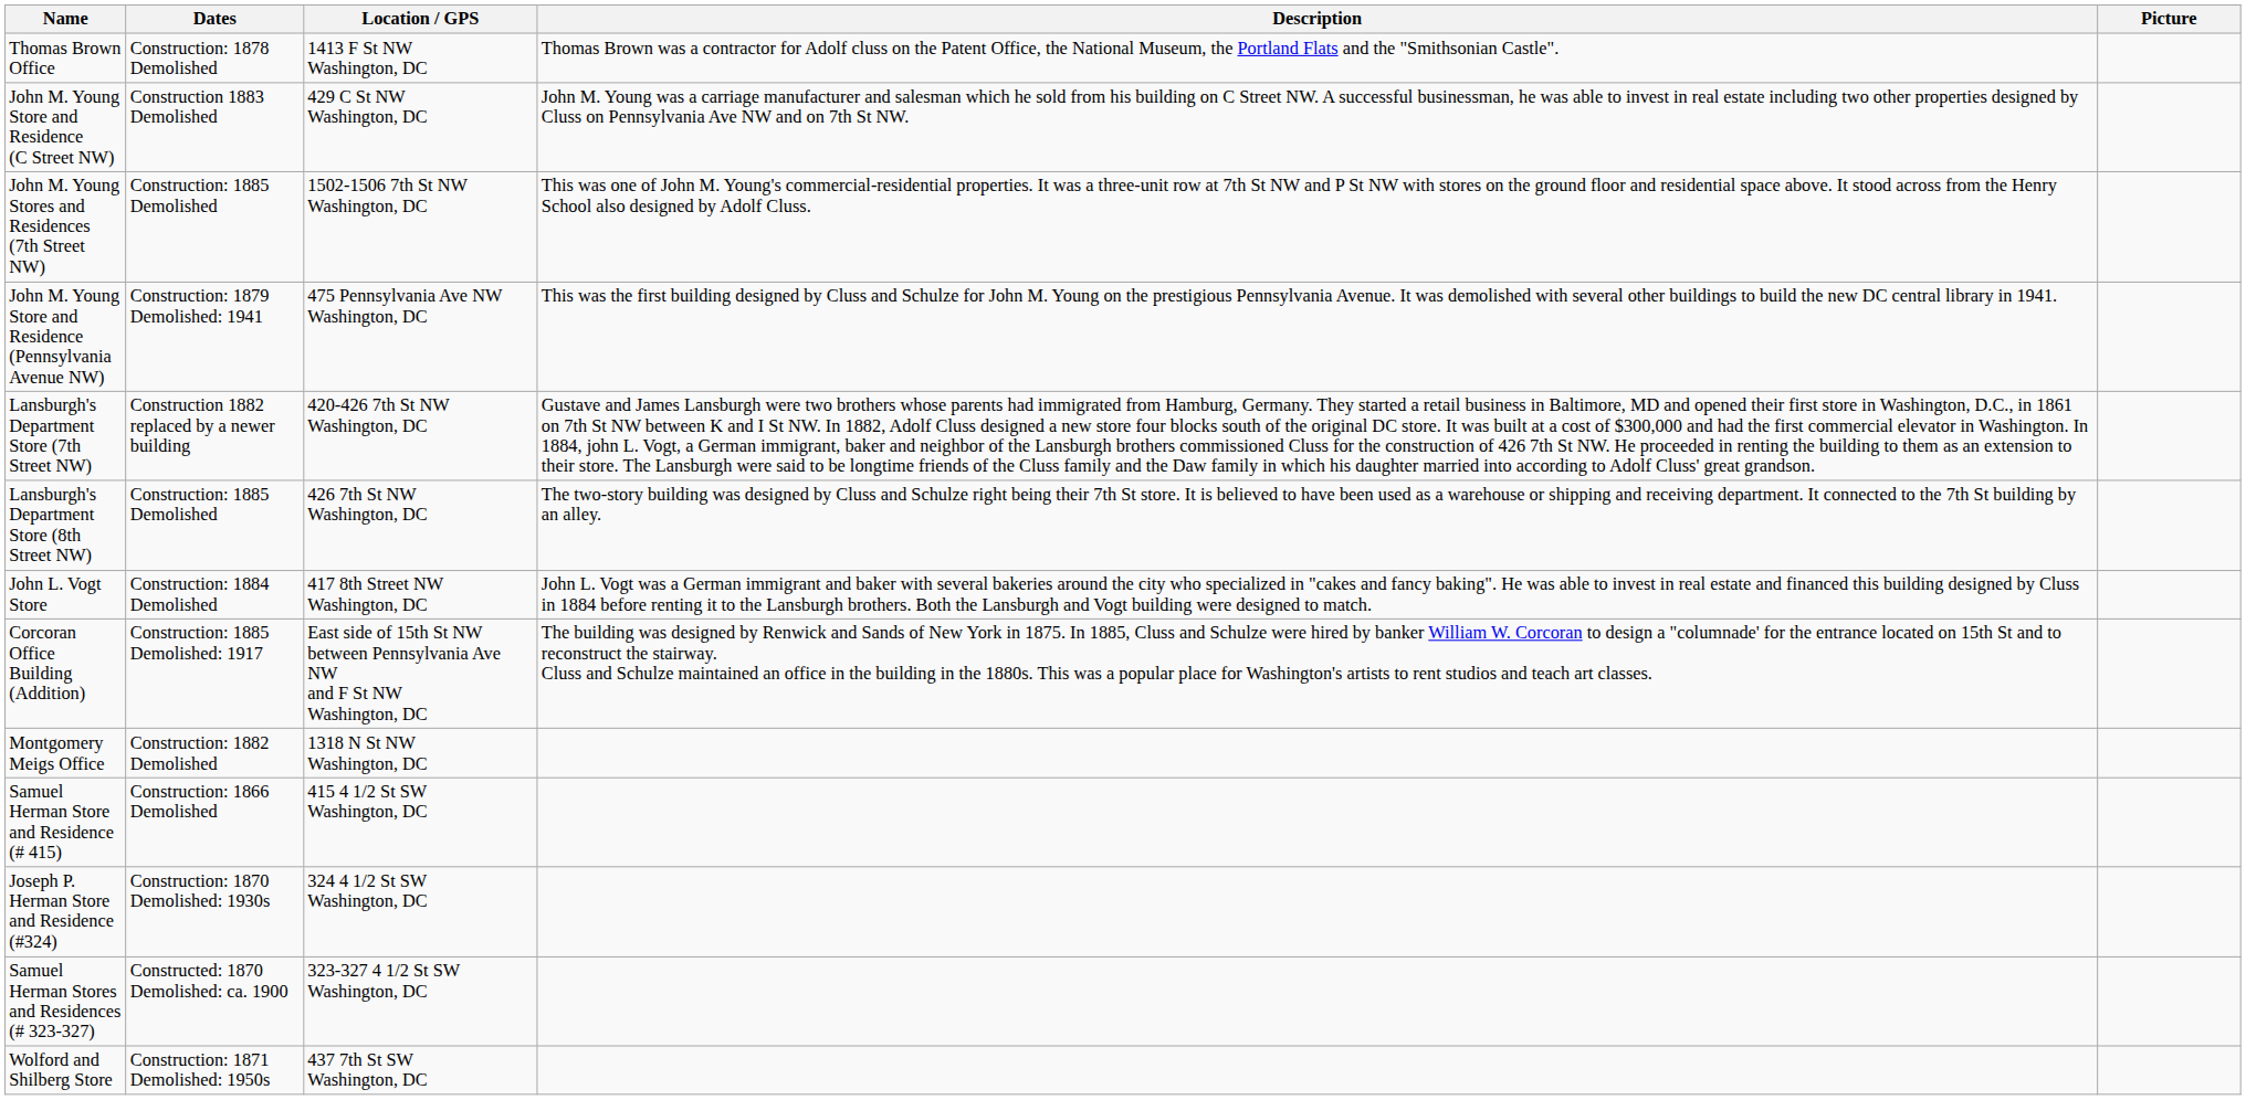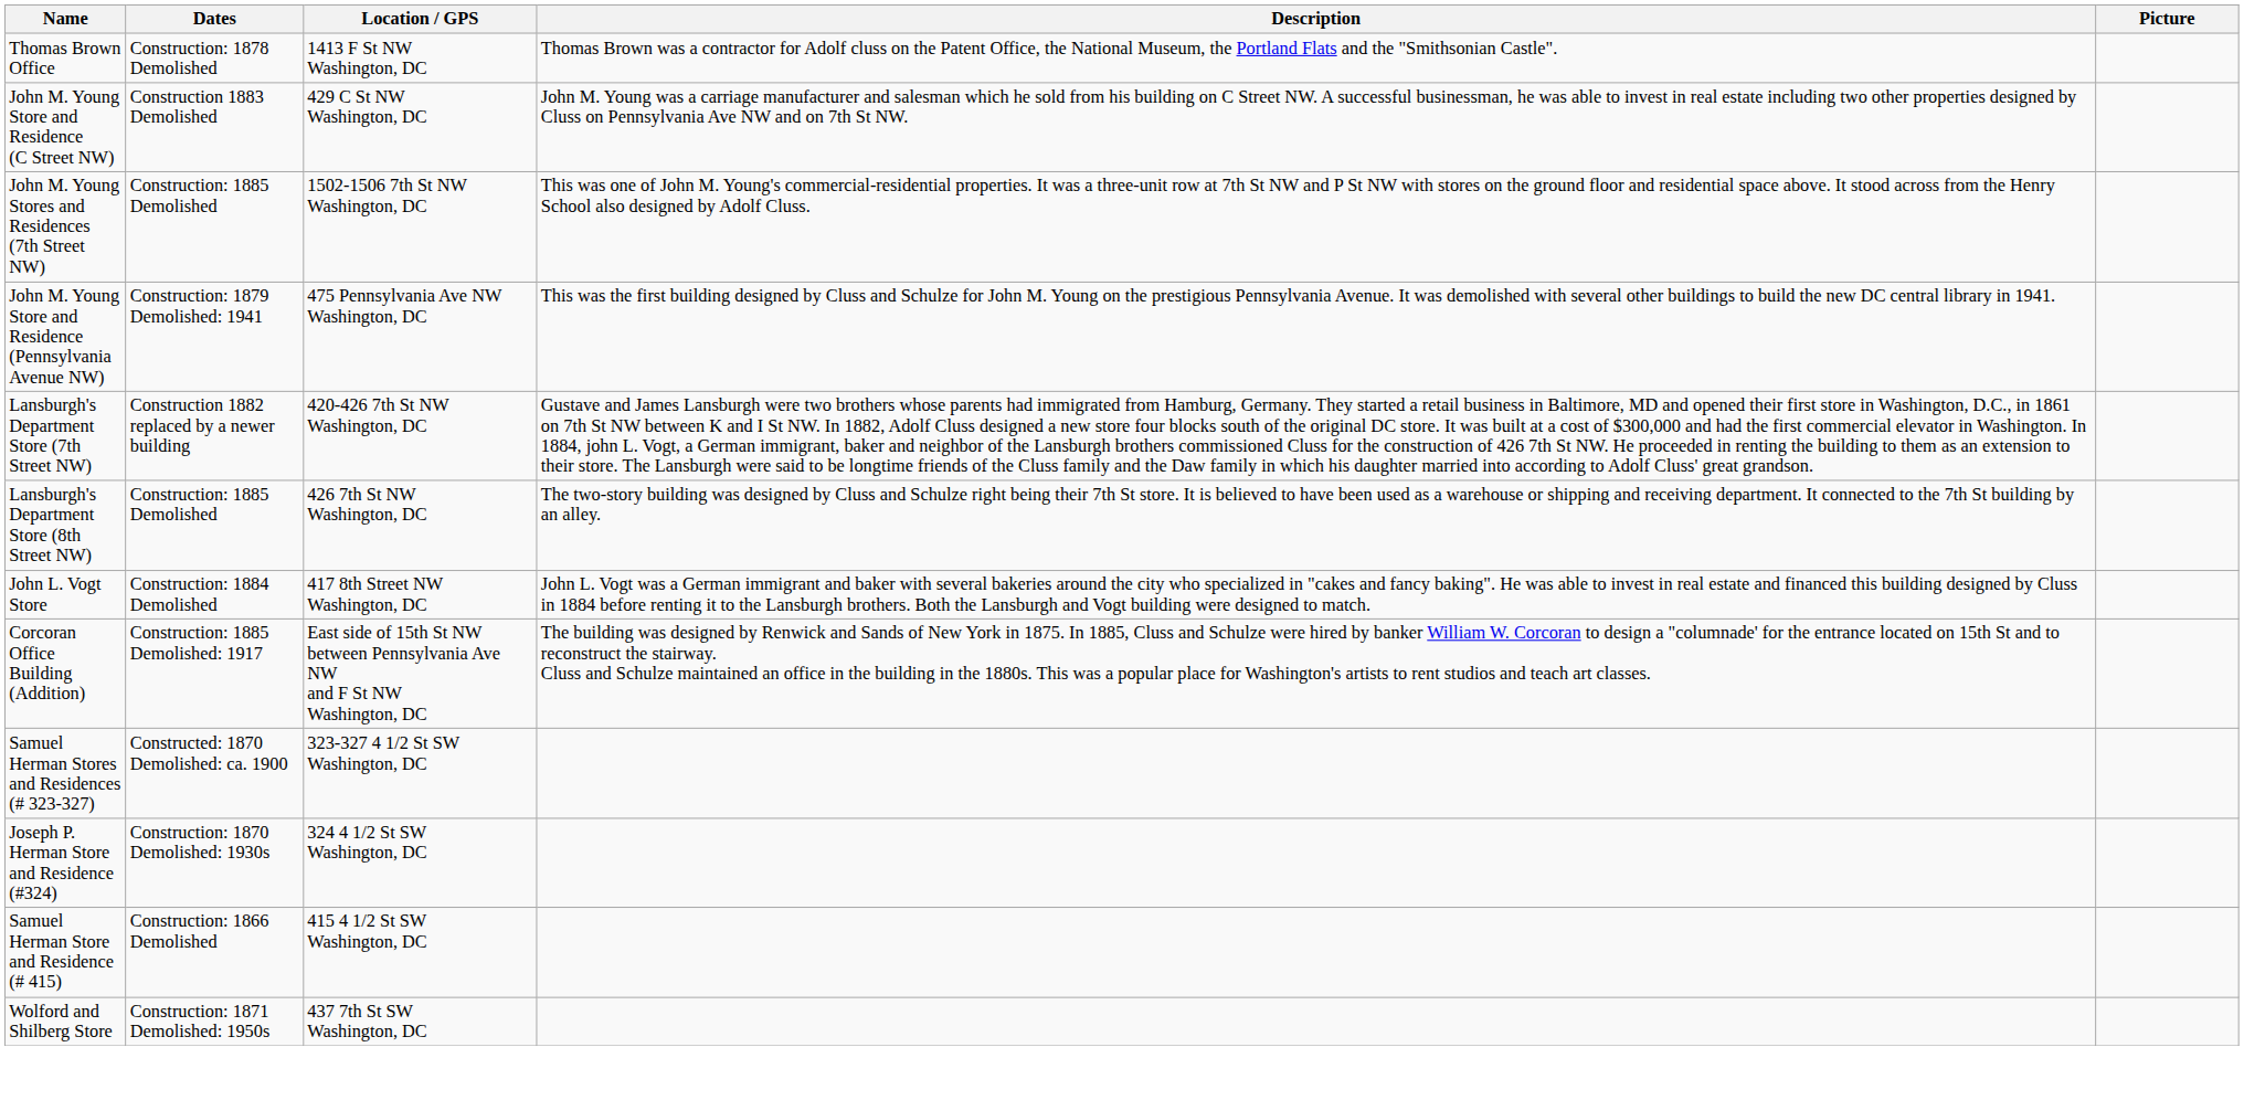 <table class="wikitable sortable" style="width: 100%">
 <tr>
 <th style="width: 100px;">Name</th>
 <th style="width: 150px;">Dates</th>
 <th style="width: 200px;">Location / GPS</th>
 <th>Description</th>
 <th style="width: 120px;">Picture</th>
 </tr>
 <tr style="vertical-align: top;">
 <td>Thomas Brown Office</td>
 <td>Construction: 1878<br> Demolished</td>
 <td>1413 F St NW<br> Washington, DC<br></td>
 <td>Thomas Brown was a contractor for Adolf cluss on the Patent Office, the National Museum, the <a href='#'>Portland Flats</a> and the "Smithsonian Castle".</td>
 <td></td>
 </tr>
 <tr style="vertical-align: top;">
 <td>John M. Young Store and Residence<br> (C Street NW)</td>
 <td>Construction 1883<br> Demolished</td>
 <td>429 C St NW<br> Washington, DC<br></td>
 <td>John M. Young was a carriage manufacturer and salesman which he sold from his building on C Street NW. A successful businessman, he was able to invest in real estate including two other properties designed by Cluss on Pennsylvania Ave NW and on 7th St NW.</td>
 <td></td>
 </tr>
 <tr style="vertical-align: top;">
 <td>John M. Young Stores and Residences<br> (7th Street NW)</td>
 <td>Construction: 1885<br> Demolished</td>
 <td>1502-1506 7th St NW<br> Washington, DC<br></td>
 <td>This was one of John M. Young's commercial-residential properties. It was a three-unit row at 7th St NW and P St NW with stores on the ground floor and residential space above. It stood across from the Henry School also designed by Adolf Cluss.</td>
 <td></td>
 </tr>
 <tr style="vertical-align: top;">
 <td>John M. Young Store and Residence<br> (Pennsylvania Avenue NW)</td>
 <td>Construction: 1879<br> Demolished: 1941</td>
 <td>475 Pennsylvania Ave NW<br> Washington, DC<br></td>
 <td>This was the first building designed by Cluss and Schulze for John M. Young on the prestigious Pennsylvania Avenue. It was demolished with several other buildings to build the new DC central library in 1941.</td>
 <td></td>
 </tr>
 <tr style="vertical-align: top;">
 <td>Lansburgh's Department Store (7th Street NW)</td>
 <td>Construction 1882<br> replaced by a newer building</td>
 <td>420-426 7th St NW<br> Washington, DC<br></td>
 <td>Gustave and James Lansburgh were two brothers whose parents had immigrated from Hamburg, Germany. They started a retail business in Baltimore, MD and opened their first store in Washington, D.C., in 1861 on 7th St NW between K and I St NW. In 1882, Adolf Cluss designed a new store four blocks south of the original DC store. It was built at a cost of $300,000 and had the first commercial elevator in Washington. In 1884, john L. Vogt, a German immigrant, baker and neighbor of the Lansburgh brothers commissioned Cluss for the construction of 426 7th St NW. He proceeded in renting the building to them as an extension to their store. The Lansburgh were said to be longtime friends of the Cluss family and the Daw family in which his daughter married into according to Adolf Cluss' great grandson.</td>
 <td></td>
 </tr>
 <tr style="vertical-align: top;">
 <td>Lansburgh's Department Store (8th Street NW)</td>
 <td>Construction: 1885<br> Demolished</td>
 <td>426 7th St NW<br> Washington, DC<br></td>
 <td>The two-story building was designed by Cluss and Schulze right being their 7th St store. It is believed to have been used as a warehouse or shipping and receiving department. It connected to the 7th St building by an alley.</td>
 <td></td>
 </tr>
 <tr style="vertical-align: top;">
 <td>John L. Vogt Store</td>
 <td>Construction: 1884<br> Demolished</td>
 <td>417 8th Street NW<br> Washington, DC<br></td>
 <td>John L. Vogt was a German immigrant and baker with several bakeries around the city who specialized in "cakes and fancy baking". He was able to invest in real estate and financed this building designed by Cluss in 1884 before renting it to the Lansburgh brothers. Both the Lansburgh and Vogt building were designed to match.</td>
 <td></td>
 </tr>
 <tr style="vertical-align: top;">
 <td>Corcoran Office Building (Addition)</td>
 <td>Construction: 1885<br> Demolished: 1917</td>
 <td>East side of 15th St NW<br>between Pennsylvania Ave NW<br> and F St NW<br> Washington, DC<br></td>
 <td>The building was designed by Renwick and Sands of New York in 1875. In 1885, Cluss and Schulze were hired by banker <a href='#'>William W. Corcoran</a> to design a "columnade' for the entrance located on 15th St and to reconstruct the stairway.<br>Cluss and Schulze maintained an office in the building in the 1880s. This was a popular place for Washington's artists to rent studios and teach art classes.</td>
 <td></td>
 </tr>
 <tr style="vertical-align: top;">
-<td>Montgomery Meigs Office</td>
-<td>Construction: 1882<br> Demolished</td>
-<td>1318 N St NW<br> Washington, DC</td>
+<td>Samuel Herman Stores and Residences (# 323-327)</td>
+<td>Constructed: 1870<br> Demolished: ca. 1900</td>
+<td>323-327 4 1/2 St SW<br> Washington, DC</td>
+<td></td>
+<td></td>
+</tr>
+<tr style="vertical-align: top;">
+<td>Joseph P. Herman Store and Residence (#324)</td>
+<td>Construction: 1870<br> Demolished: 1930s</td>
+<td>324 4 1/2 St SW<br> Washington, DC</td>
 <td></td>
 <td></td>
 </tr>
 <tr style="vertical-align: top;">
 <td>Samuel Herman Store and Residence (# 415)</td>
 <td>Construction: 1866<br> Demolished</td>
 <td>415 4 1/2 St SW<br> Washington, DC</td>
 <td></td>
 <td></td>
 </tr>
 <tr style="vertical-align: top;">
-<td>Joseph P. Herman Store and Residence (#324)</td>
-<td>Construction: 1870<br> Demolished: 1930s</td>
-<td>324 4 1/2 St SW<br> Washington, DC</td>
-<td></td>
-<td></td>
-</tr>
-<tr style="vertical-align: top;">
-<td>Samuel Herman Stores and Residences (# 323-327)</td>
-<td>Constructed: 1870<br> Demolished: ca. 1900</td>
-<td>323-327 4 1/2 St SW<br> Washington, DC</td>
-<td></td>
-<td></td>
-</tr>
-<tr style="vertical-align: top;">
 <td>Wolford and Shilberg Store</td>
 <td>Construction: 1871<br> Demolished: 1950s</td>
 <td>437 7th St SW<br> Washington, DC</td>
 <td></td>
 </tr>
 </table>
